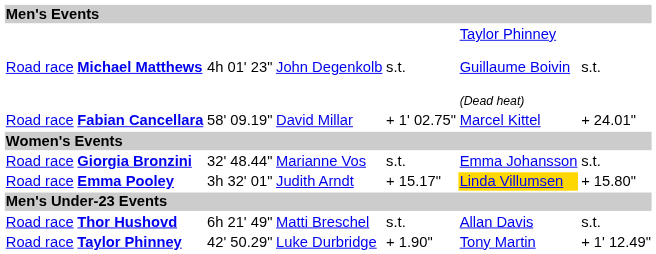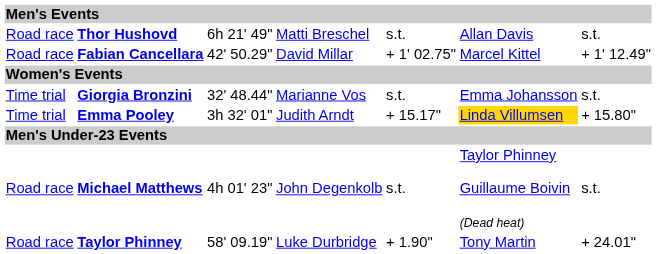 <table>
 <tr bgcolor="#cccccc">
 <td colspan=7><strong>Men's Events</strong></td>
+</tr>
+<tr>
+<td><a href='#'>Road race</a><br></td>
+<td><strong><a href='#'>Thor Hushovd</a></strong><br><small></small></td>
+<td>6h 21' 49"</td>
+<td><a href='#'>Matti Breschel</a><br><small></small></td>
+<td>s.t.</td>
+<td><a href='#'>Allan Davis</a><br><small></small></td>
+<td>s.t.</td>
+</tr>
+<tr>
+<td><a href='#'>Road race</a><br></td>
+<td><strong><a href='#'>Fabian Cancellara</a></strong><br><small></small></td>
+<td>42' 50.29"</td>
+<td><a href='#'>David Millar</a><br><small></small></td>
+<td>+ 1' 02.75"</td>
+<td><a href='#'>Marcel Kittel</a><br><small></small></td>
+<td>+ 1' 12.49"</td>
+</tr>
+<tr bgcolor="#cccccc">
+<td colspan=7><strong>Women's Events</strong></td>
+</tr>
+<tr>
+<td><a href='#'>Time trial</a><br></td>
+<td><strong><a href='#'>Giorgia Bronzini</a></strong><br><small></small></td>
+<td>32' 48.44"</td>
+<td><a href='#'>Marianne Vos</a><br><small></small></td>
+<td>s.t.</td>
+<td><a href='#'>Emma Johansson</a><br><small></small></td>
+<td>s.t.</td>
+</tr>
+<tr>
+<td><a href='#'>Time trial</a><br></td>
+<td><strong><a href='#'>Emma Pooley</a></strong><br><small></small></td>
+<td>3h 32' 01"</td>
+<td><a href='#'>Judith Arndt</a><br><small></small></td>
+<td>+ 15.17"</td>
+<td style="background: gold;"><a href='#'>Linda Villumsen</a><br><small></small></td>
+<td>+ 15.80"</td>
+</tr>
+<tr bgcolor="#cccccc">
+<td colspan=7><strong>Men's Under-23 Events</strong></td>
 </tr>
 <tr>
 <td><a href='#'>Road race</a><br></td>
 <td><strong><a href='#'>Michael Matthews</a></strong><br><small></small></td>
 <td>4h 01' 23"</td>
 <td><a href='#'>John Degenkolb</a><br><small></small></td>
 <td>s.t.</td>
 <td><a href='#'>Taylor Phinney</a><br><small></small><br><a href='#'>Guillaume Boivin</a><br><small><br><em>(Dead heat)</em></small></td>
 <td>s.t.</td>
 </tr>
 <tr>
 <td><a href='#'>Road race</a><br></td>
-<td><strong><a href='#'>Fabian Cancellara</a></strong><br><small></small></td>
+<td><strong><a href='#'>Taylor Phinney</a></strong><br><small></small></td>
 <td>58' 09.19"</td>
-<td><a href='#'>David Millar</a><br><small></small></td>
-<td>+ 1' 02.75"</td>
-<td><a href='#'>Marcel Kittel</a><br><small></small></td>
-<td>+ 24.01"</td>
-</tr>
-<tr bgcolor="#cccccc">
-<td colspan=7><strong>Women's Events</strong></td>
-</tr>
-<tr>
-<td><a href='#'>Road race</a><br></td>
-<td><strong><a href='#'>Giorgia Bronzini</a></strong><br><small></small></td>
-<td>32' 48.44"</td>
-<td><a href='#'>Marianne Vos</a><br><small></small></td>
-<td>s.t.</td>
-<td><a href='#'>Emma Johansson</a><br><small></small></td>
-<td>s.t.</td>
-</tr>
-<tr>
-<td><a href='#'>Road race</a><br></td>
-<td><strong><a href='#'>Emma Pooley</a></strong><br><small></small></td>
-<td>3h 32' 01"</td>
-<td><a href='#'>Judith Arndt</a><br><small></small></td>
-<td>+ 15.17"</td>
-<td style="background: gold;"><a href='#'>Linda Villumsen</a><br><small></small></td>
-<td>+ 15.80"</td>
-</tr>
-<tr bgcolor="#cccccc">
-<td colspan=7><strong>Men's Under-23 Events</strong></td>
-</tr>
-<tr>
-<td><a href='#'>Road race</a><br></td>
-<td><strong><a href='#'>Thor Hushovd</a></strong><br><small></small></td>
-<td>6h 21' 49"</td>
-<td><a href='#'>Matti Breschel</a><br><small></small></td>
-<td>s.t.</td>
-<td><a href='#'>Allan Davis</a><br><small></small></td>
-<td>s.t.</td>
-</tr>
-<tr>
-<td><a href='#'>Road race</a><br></td>
-<td><strong><a href='#'>Taylor Phinney</a></strong><br><small></small></td>
-<td>42' 50.29"</td>
 <td><a href='#'>Luke Durbridge</a><br><small></small></td>
 <td>+ 1.90"</td>
 <td><a href='#'>Tony Martin</a><br><small></small></td>
-<td>+ 1' 12.49"</td>
+<td>+ 24.01"</td>
 </tr>
 </table>
